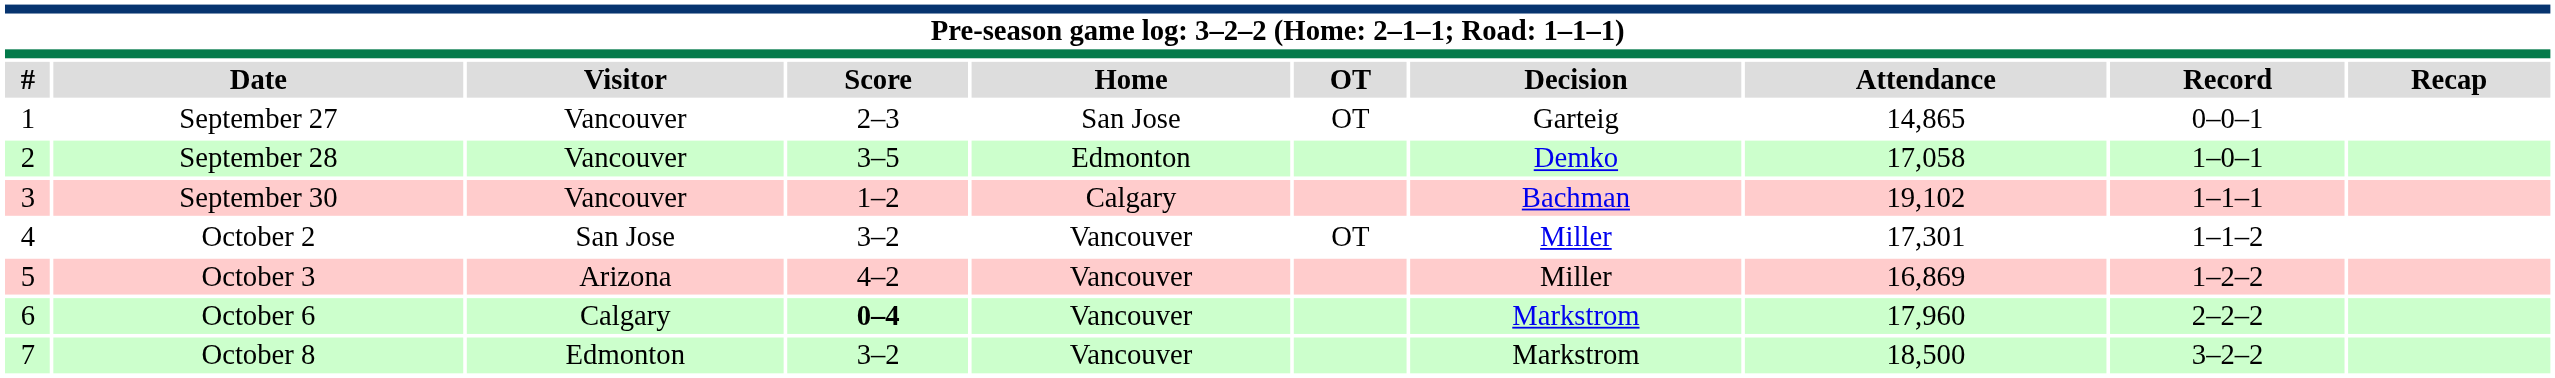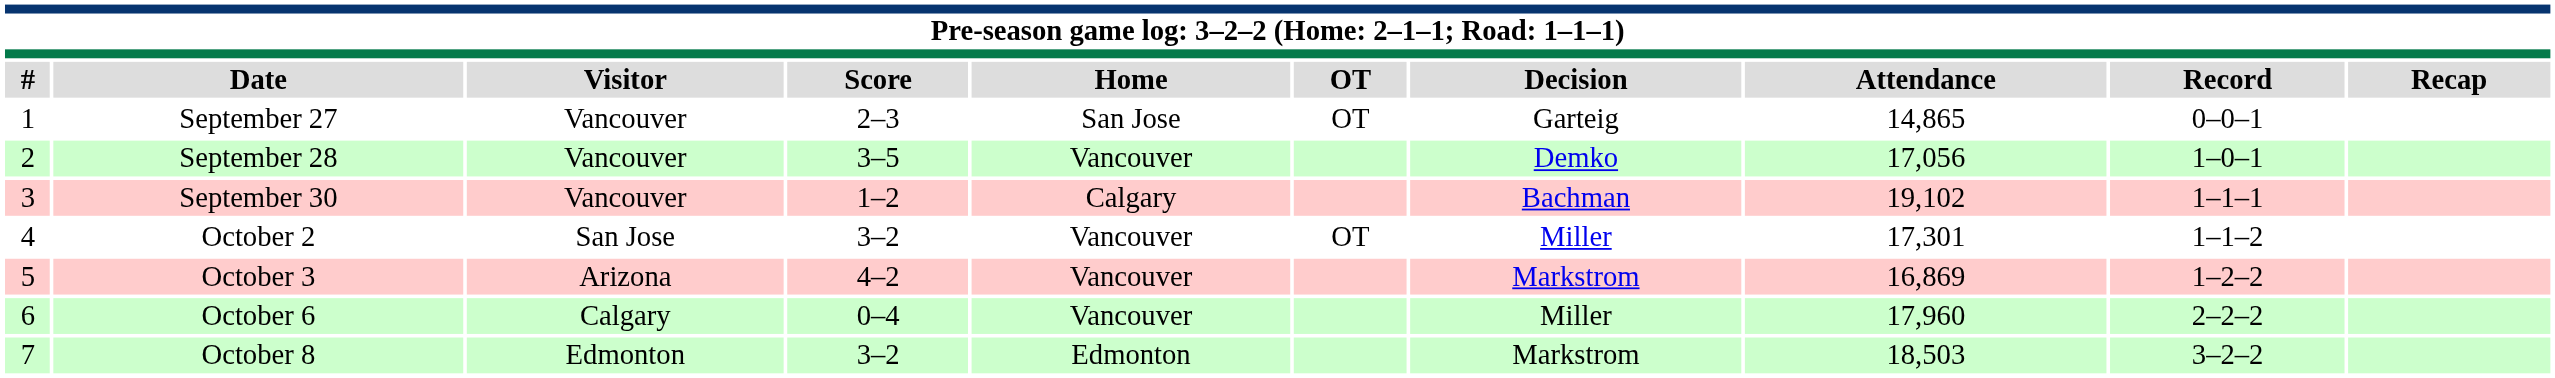 <table class="toccolours collapsible collapsed" style="width:90%; clear:both; margin:1.5em auto; text-align:center;">
 <tr>
 <th colspan=10 style="background:#fff; border-top:#07346F 5px solid; border-bottom:#047A4A 5px solid;">Pre-season game log: 3–2–2 (Home: 2–1–1; Road: 1–1–1)</th>
 </tr>
 <tr style="background:#ddd;">
 <th>#</th>
 <th>Date</th>
 <th>Visitor</th>
 <th>Score</th>
 <th>Home</th>
 <th>OT</th>
 <th>Decision</th>
 <th>Attendance</th>
 <th>Record</th>
 <th>Recap</th>
 </tr>
 <tr style="background:#fff;">
 <td>1</td>
 <td>September 27</td>
 <td>Vancouver</td>
 <td>2–3</td>
 <td>San Jose</td>
 <td>OT</td>
 <td>Garteig</td>
 <td>14,865</td>
 <td>0–0–1</td>
 <td></td>
 </tr>
 <tr style="background:#cfc;">
 <td>2</td>
 <td>September 28</td>
 <td>Vancouver</td>
 <td>3–5</td>
-<td>Edmonton</td>
+<td>Vancouver</td>
 <td></td>
 <td><a href='#'>Demko</a></td>
-<td>17,058</td>
+<td>17,056</td>
 <td>1–0–1</td>
 <td></td>
 </tr>
 <tr style="background:#fcc;">
 <td>3</td>
 <td>September 30</td>
 <td>Vancouver</td>
 <td>1–2</td>
 <td>Calgary</td>
 <td></td>
 <td><a href='#'>Bachman</a></td>
 <td>19,102</td>
 <td>1–1–1</td>
 <td></td>
 </tr>
 <tr style="background:#fff;">
 <td>4</td>
 <td>October 2</td>
 <td>San Jose</td>
 <td>3–2</td>
 <td>Vancouver</td>
 <td>OT</td>
 <td><a href='#'>Miller</a></td>
 <td>17,301</td>
 <td>1–1–2</td>
 <td></td>
 </tr>
 <tr style="background:#fcc;">
 <td>5</td>
 <td>October 3</td>
 <td>Arizona</td>
 <td>4–2</td>
 <td>Vancouver</td>
 <td></td>
-<td>Miller</td>
+<td><a href='#'>Markstrom</a></td>
 <td>16,869</td>
 <td>1–2–2</td>
 <td></td>
 </tr>
 <tr style="background:#cfc;">
 <td>6</td>
 <td>October 6</td>
 <td>Calgary</td>
-<td><strong>0–4</strong></td>
+<td>0–4</td>
 <td>Vancouver</td>
 <td></td>
-<td><a href='#'>Markstrom</a></td>
+<td>Miller</td>
 <td>17,960</td>
 <td>2–2–2</td>
 <td></td>
 </tr>
 <tr style="background:#cfc;">
 <td>7</td>
 <td>October 8</td>
 <td>Edmonton</td>
 <td>3–2</td>
-<td>Vancouver</td>
+<td>Edmonton</td>
 <td></td>
 <td>Markstrom</td>
-<td>18,500</td>
+<td>18,503</td>
 <td>3–2–2</td>
 <td></td>
 </tr>
 </table>
